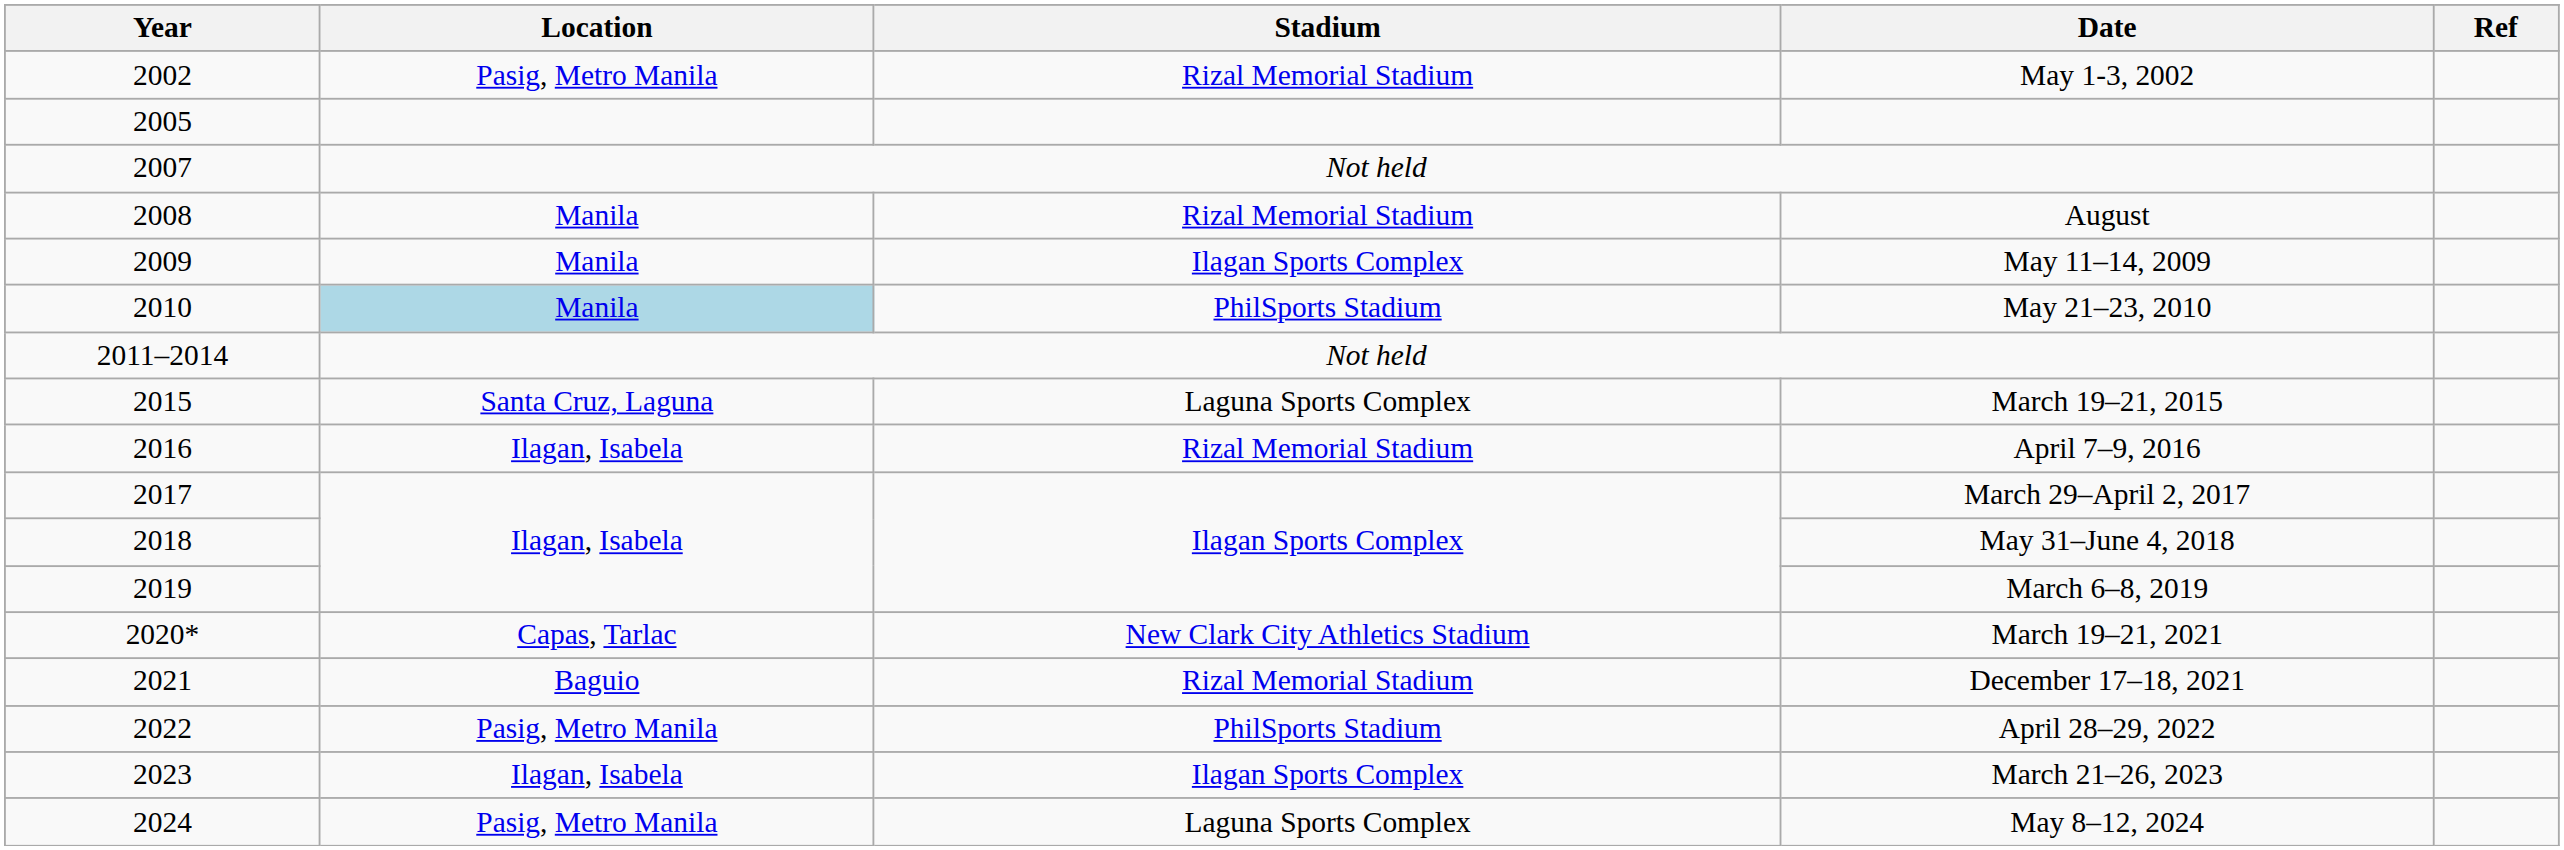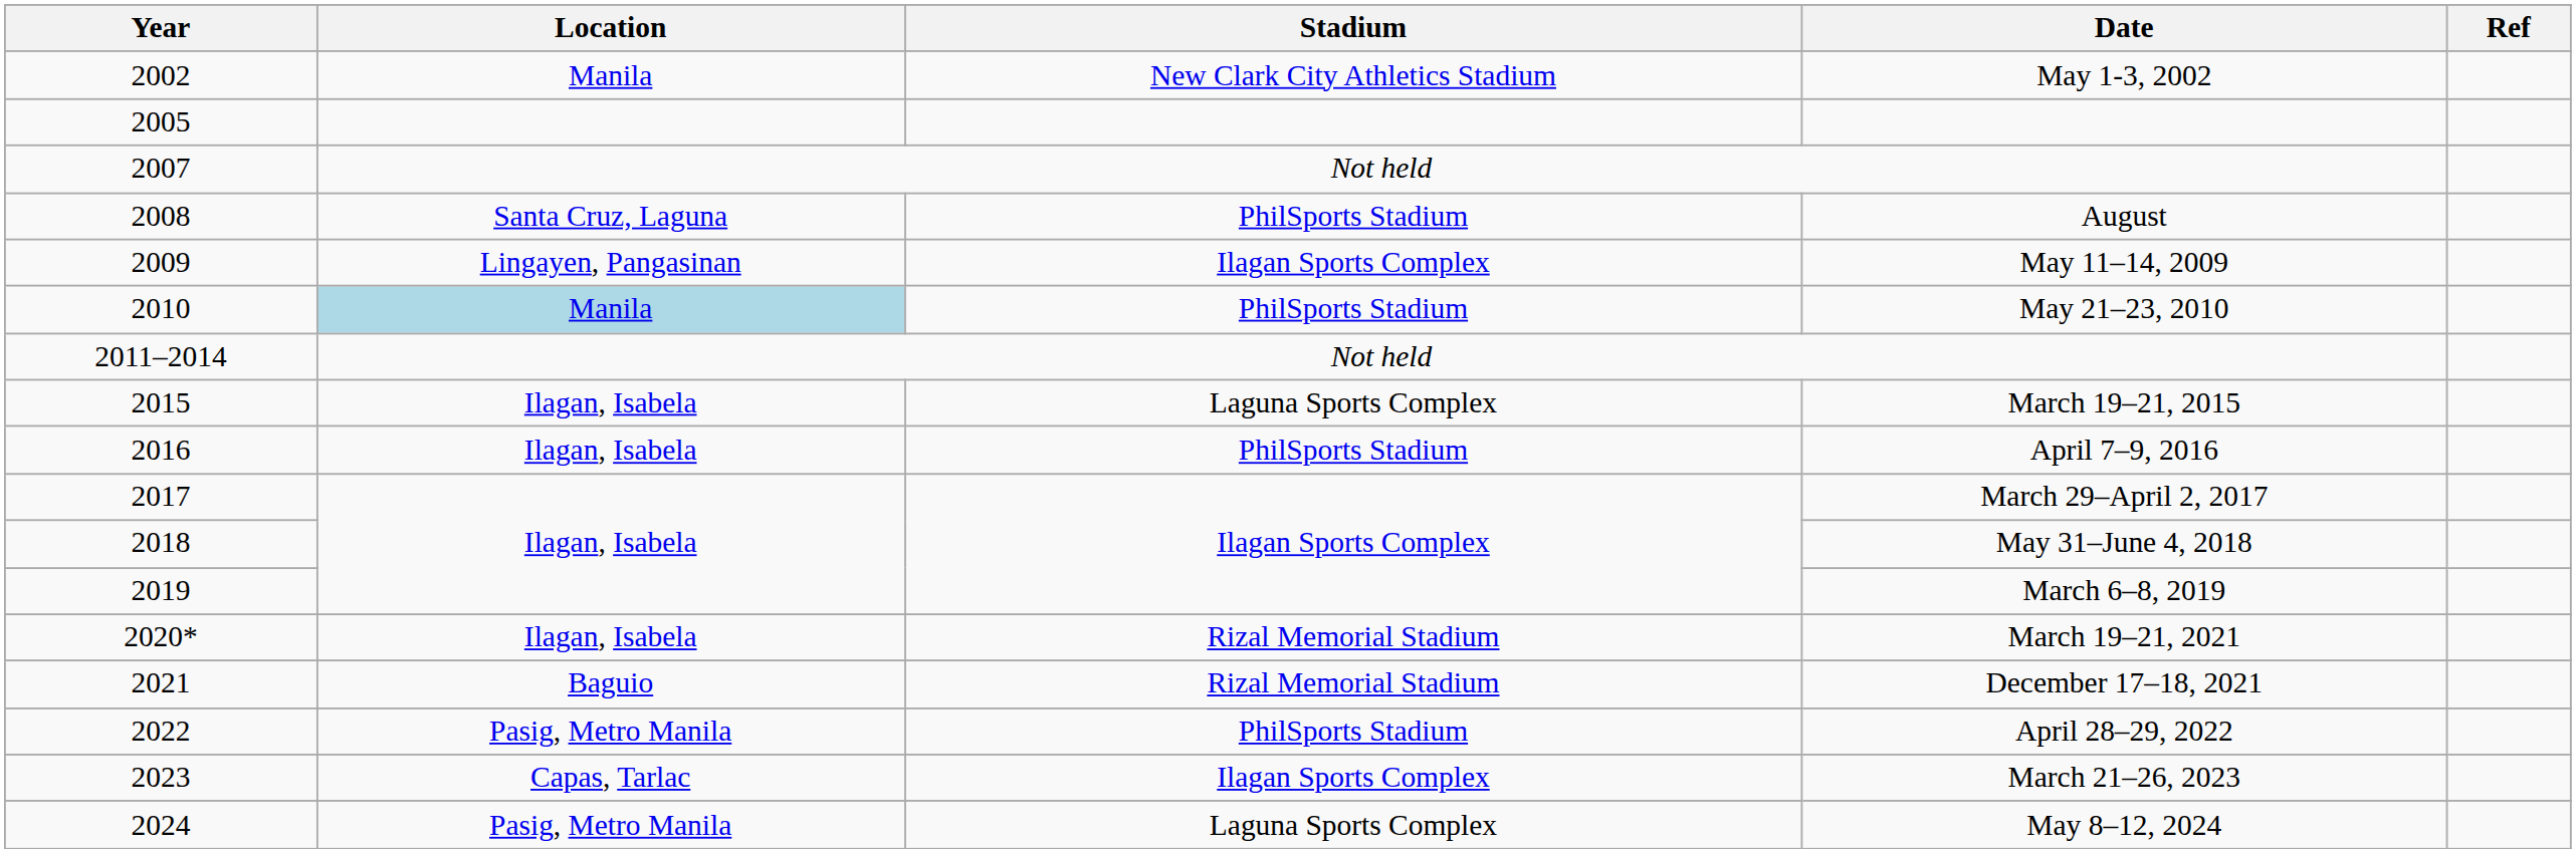 <table class="wikitable sortable" style=" text-align:center; font-size:100%;" width="70%">
 <tr>
 <th>Year</th>
 <th>Location</th>
 <th>Stadium</th>
 <th>Date</th>
 <th>Ref</th>
 </tr>
 <tr>
 <td>2002</td>
-<td><a href='#'>Pasig</a>, <a href='#'>Metro Manila</a></td>
-<td><a href='#'>Rizal Memorial Stadium</a></td>
+<td><a href='#'>Manila</a></td>
+<td><a href='#'>New Clark City Athletics Stadium</a></td>
 <td>May 1-3, 2002</td>
 <td></td>
 </tr>
 <tr>
 <td>2005</td>
 <td></td>
 <td></td>
 <td></td>
 <td></td>
 </tr>
 <tr>
 <td>2007</td>
 <td colspan="3"><em>Not held</em></td>
 <td></td>
 </tr>
 <tr>
 <td>2008</td>
-<td><a href='#'>Manila</a></td>
-<td><a href='#'>Rizal Memorial Stadium</a></td>
+<td><a href='#'>Santa Cruz, Laguna</a></td>
+<td><a href='#'>PhilSports Stadium</a></td>
 <td>August</td>
 <td></td>
 </tr>
 <tr>
 <td>2009</td>
-<td><a href='#'>Manila</a></td>
+<td><a href='#'>Lingayen</a>, <a href='#'>Pangasinan</a></td>
 <td><a href='#'>Ilagan Sports Complex</a></td>
 <td>May 11–14, 2009</td>
 <td></td>
 </tr>
 <tr>
 <td>2010</td>
 <td style="background: lightblue;"><a href='#'>Manila</a></td>
 <td><a href='#'>PhilSports Stadium</a></td>
 <td>May 21–23, 2010</td>
 <td></td>
 </tr>
 <tr>
 <td>2011–2014</td>
 <td colspan="3"><em>Not held</em></td>
 <td></td>
 </tr>
 <tr>
 <td>2015</td>
-<td><a href='#'>Santa Cruz, Laguna</a></td>
+<td><a href='#'>Ilagan</a>, <a href='#'>Isabela</a></td>
 <td>Laguna Sports Complex</td>
 <td>March 19–21, 2015</td>
 <td></td>
 </tr>
 <tr>
 <td>2016</td>
 <td><a href='#'>Ilagan</a>, <a href='#'>Isabela</a></td>
-<td><a href='#'>Rizal Memorial Stadium</a></td>
+<td><a href='#'>PhilSports Stadium</a></td>
 <td>April 7–9, 2016</td>
 <td></td>
 </tr>
 <tr>
 <td>2017</td>
 <td rowspan="3"><a href='#'>Ilagan</a>, <a href='#'>Isabela</a></td>
 <td rowspan="3"><a href='#'>Ilagan Sports Complex</a></td>
 <td>March 29–April 2, 2017</td>
 <td></td>
 </tr>
 <tr>
 <td>2018</td>
 <td>May 31–June 4, 2018</td>
 <td></td>
 </tr>
 <tr>
 <td>2019</td>
 <td>March 6–8, 2019</td>
 <td></td>
 </tr>
 <tr>
 <td>2020*</td>
-<td><a href='#'>Capas</a>, <a href='#'>Tarlac</a></td>
-<td><a href='#'>New Clark City Athletics Stadium</a></td>
+<td><a href='#'>Ilagan</a>, <a href='#'>Isabela</a></td>
+<td><a href='#'>Rizal Memorial Stadium</a></td>
 <td>March 19–21, 2021</td>
 <td></td>
 </tr>
 <tr>
 <td>2021</td>
 <td><a href='#'>Baguio</a></td>
 <td><a href='#'>Rizal Memorial Stadium</a></td>
 <td>December 17–18, 2021</td>
 <td></td>
 </tr>
 <tr>
 <td>2022</td>
 <td><a href='#'>Pasig</a>, <a href='#'>Metro Manila</a></td>
 <td><a href='#'>PhilSports Stadium</a></td>
 <td>April 28–29, 2022</td>
 <td></td>
 </tr>
 <tr>
 <td>2023</td>
-<td><a href='#'>Ilagan</a>, <a href='#'>Isabela</a></td>
+<td><a href='#'>Capas</a>, <a href='#'>Tarlac</a></td>
 <td><a href='#'>Ilagan Sports Complex</a></td>
 <td>March 21–26, 2023</td>
 <td></td>
 </tr>
 <tr>
 <td>2024</td>
 <td><a href='#'>Pasig</a>, <a href='#'>Metro Manila</a></td>
 <td>Laguna Sports Complex</td>
 <td>May 8–12, 2024</td>
 <td></td>
 </tr>
 </table>
